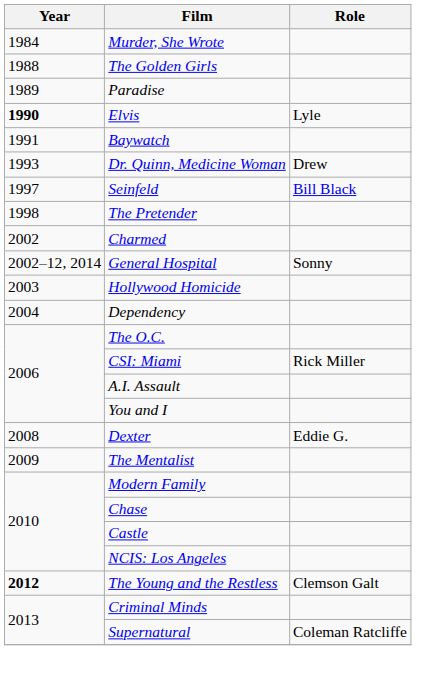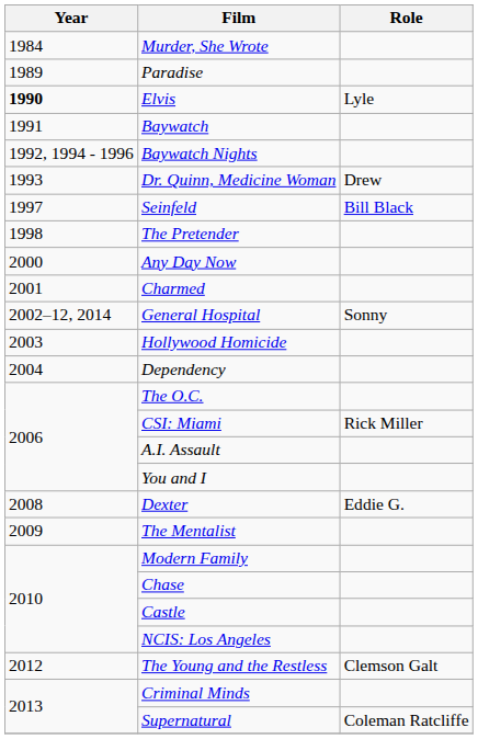 <table class="wikitable sortable" style=text-align:left>
 <tr>
 <th scope="col">Year</th>
 <th scope="col">Film</th>
 <th scope="col">Role</th>
 </tr>
 <tr>
 <td>1984</td>
 <td><em><a href='#'>Murder, She Wrote</a></em></td>
-<td></td>
-</tr>
-<tr>
-<td>1988</td>
-<td><em><a href='#'>The Golden Girls</a></em></td>
 <td></td>
 </tr>
 <tr>
 <td>1989</td>
 <td><em>Paradise</em></td>
 <td></td>
 </tr>
 <tr>
 <td><strong>1990</strong></td>
 <td><em><a href='#'>Elvis</a></em></td>
 <td>Lyle</td>
 </tr>
 <tr>
 <td>1991</td>
 <td><em><a href='#'>Baywatch</a></em></td>
 <td></td>
 </tr>
 <tr>
+<td>1992, 1994 - 1996</td>
+<td><em><a href='#'>Baywatch Nights</a></em></td>
+<td></td>
+</tr>
+<tr>
 <td>1993</td>
 <td><em><a href='#'>Dr. Quinn, Medicine Woman</a></em></td>
 <td>Drew</td>
 </tr>
 <tr>
 <td>1997</td>
 <td><em><a href='#'>Seinfeld</a></em></td>
 <td><a href='#'>Bill Black</a></td>
 </tr>
 <tr>
 <td>1998</td>
 <td><em><a href='#'>The Pretender</a></em></td>
 <td></td>
 </tr>
 <tr>
-<td>2002</td>
+<td>2000</td>
+<td><em><a href='#'>Any Day Now</a></em></td>
+<td></td>
+</tr>
+<tr>
+<td>2001</td>
 <td><em><a href='#'>Charmed</a></em></td>
 <td></td>
 </tr>
 <tr>
 <td>2002–12, 2014</td>
 <td><em><a href='#'>General Hospital</a></em></td>
 <td>Sonny</td>
 </tr>
 <tr>
 <td>2003</td>
 <td><em><a href='#'>Hollywood Homicide</a></em></td>
 <td></td>
 </tr>
 <tr>
 <td>2004</td>
 <td><em>Dependency</em></td>
 <td></td>
 </tr>
 <tr>
 <td rowspan="4">2006</td>
 <td><em><a href='#'>The O.C.</a></em></td>
 <td></td>
 </tr>
 <tr>
 <td><em><a href='#'>CSI: Miami</a></em></td>
 <td>Rick Miller</td>
 </tr>
 <tr>
 <td><em>A.I. Assault</em></td>
 <td></td>
 </tr>
 <tr>
 <td><em>You and I</em></td>
 <td></td>
 </tr>
 <tr>
 <td>2008</td>
 <td><em><a href='#'>Dexter</a></em></td>
 <td>Eddie G.</td>
 </tr>
 <tr>
 <td>2009</td>
 <td><em><a href='#'>The Mentalist</a></em></td>
 <td></td>
 </tr>
 <tr>
 <td rowspan="4">2010</td>
 <td><em><a href='#'>Modern Family</a></em></td>
 <td></td>
 </tr>
 <tr>
 <td><em><a href='#'>Chase</a></em></td>
 <td></td>
 </tr>
 <tr>
 <td><em><a href='#'>Castle</a></em></td>
 <td></td>
 </tr>
 <tr>
 <td><em><a href='#'>NCIS: Los Angeles </a></em></td>
 <td></td>
 </tr>
 <tr>
-<td><strong>2012</strong></td>
+<td>2012</td>
 <td><em><a href='#'>The Young and the Restless</a></em></td>
 <td>Clemson Galt</td>
 </tr>
 <tr>
 <td rowspan="2">2013</td>
 <td><em><a href='#'>Criminal Minds</a></em></td>
 <td></td>
 </tr>
 <tr>
 <td><em><a href='#'>Supernatural</a></em></td>
 <td>Coleman Ratcliffe</td>
 </tr>
 <tr>
 </tr>
 </table>
